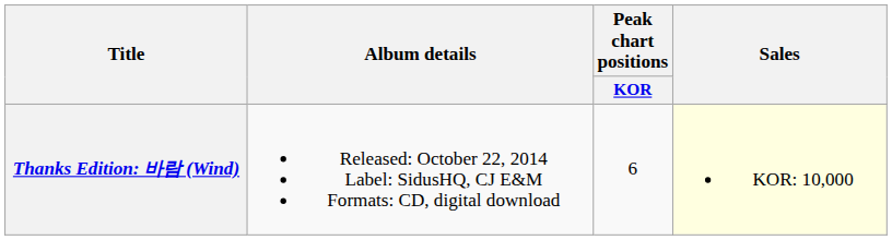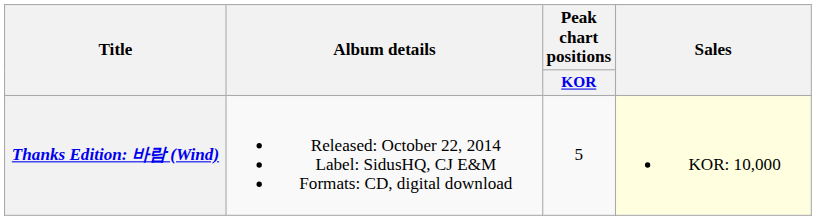 <table class="wikitable plainrowheaders" style="text-align:center;">
 <tr>
 <th scope="col" rowspan="2" style="width:12.5em;">Title</th>
 <th scope="col" rowspan="2" style="width:18em;">Album details</th>
 <th scope="col" colspan="1">Peak chart positions</th>
 <th scope="col" rowspan="2" style="width:11em;">Sales</th>
 </tr>
 <tr>
 <th scope="col" style="width:3em;font-size:90%;"><a href='#'>KOR</a><br></th>
 </tr>
 <tr>
 <th scope="row"><em><a href='#'>Thanks Edition: 바람 (Wind)</a></em></th>
 <td><br><ul><li>Released: October 22, 2014 </li><li>Label: SidusHQ, CJ E&M</li><li>Formats: CD, digital download</li></ul></td>
-<td>6</td>
+<td>5</td>
 <td style="background: lightyellow;"><br><ul><li>KOR: 10,000</li></ul></td>
 </tr>
 </table>
